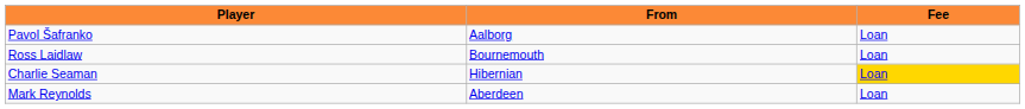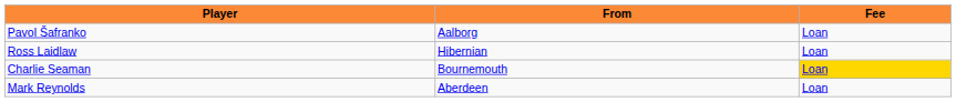 <table class="wikitable" style="text-align:left; font-size:95%;width:98%;">
 <tr>
 <th style="background:#FC8936; color:black;">Player</th>
 <th style="background:#FC8936; color:black;">From</th>
 <th style="background:#FC8936; color:black;">Fee</th>
 </tr>
 <tr>
 <td> <a href='#'>Pavol Šafranko</a></td>
 <td> <a href='#'>Aalborg</a></td>
 <td><a href='#'>Loan</a></td>
 </tr>
 <tr>
 <td> <a href='#'>Ross Laidlaw</a></td>
-<td> <a href='#'>Bournemouth</a></td>
+<td> <a href='#'>Hibernian</a></td>
 <td><a href='#'>Loan</a></td>
 </tr>
 <tr>
 <td> <a href='#'>Charlie Seaman</a></td>
-<td> <a href='#'>Hibernian</a></td>
+<td> <a href='#'>Bournemouth</a></td>
 <td style="background: gold;"><a href='#'>Loan</a></td>
 </tr>
 <tr>
 <td> <a href='#'>Mark Reynolds</a></td>
 <td> <a href='#'>Aberdeen</a></td>
 <td><a href='#'>Loan</a></td>
 </tr>
 </table>
